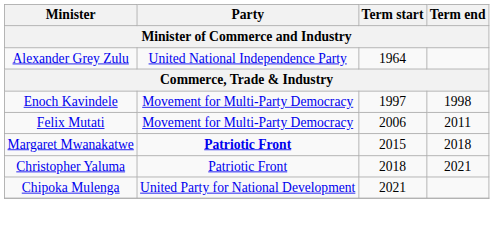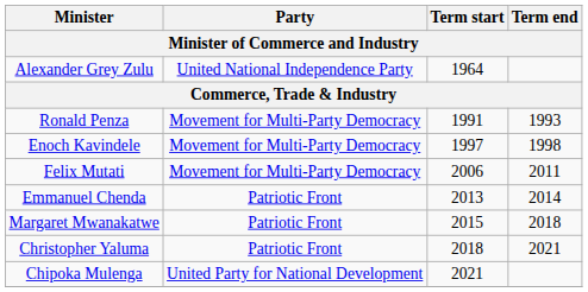 <table class=wikitable style=text-align:center>
 <tr>
 <th>Minister</th>
 <th>Party</th>
 <th>Term start</th>
 <th>Term end</th>
 </tr>
 <tr>
 <th colspan=4>Minister of Commerce and Industry</th>
 </tr>
 <tr>
 <td><a href='#'>Alexander Grey Zulu</a></td>
 <td><a href='#'>United National Independence Party</a></td>
 <td>1964</td>
 <td></td>
 </tr>
 <tr>
 <th colspan=4>Commerce, Trade & Industry</th>
 </tr>
 <tr>
+<td><a href='#'>Ronald Penza</a></td>
+<td><a href='#'>Movement for Multi-Party Democracy</a></td>
+<td>1991</td>
+<td>1993</td>
+</tr>
+<tr>
 <td><a href='#'>Enoch Kavindele</a></td>
 <td><a href='#'>Movement for Multi-Party Democracy</a></td>
 <td>1997</td>
 <td>1998</td>
 </tr>
 <tr>
 <td><a href='#'>Felix Mutati</a></td>
 <td><a href='#'>Movement for Multi-Party Democracy</a></td>
 <td>2006</td>
 <td>2011</td>
 </tr>
 <tr>
+<td><a href='#'>Emmanuel Chenda</a></td>
+<td><a href='#'>Patriotic Front</a></td>
+<td>2013</td>
+<td>2014</td>
+</tr>
+<tr>
 <td><a href='#'>Margaret Mwanakatwe</a></td>
-<td><strong><a href='#'>Patriotic Front</a></strong></td>
+<td><a href='#'>Patriotic Front</a></td>
 <td>2015</td>
 <td>2018</td>
 </tr>
 <tr>
 <td><a href='#'>Christopher Yaluma</a></td>
 <td><a href='#'>Patriotic Front</a></td>
 <td>2018</td>
 <td>2021</td>
 </tr>
 <tr>
 <td><a href='#'>Chipoka Mulenga</a></td>
 <td><a href='#'>United Party for National Development</a></td>
 <td>2021</td>
 <td></td>
 </tr>
 <tr>
 </tr>
 </table>
